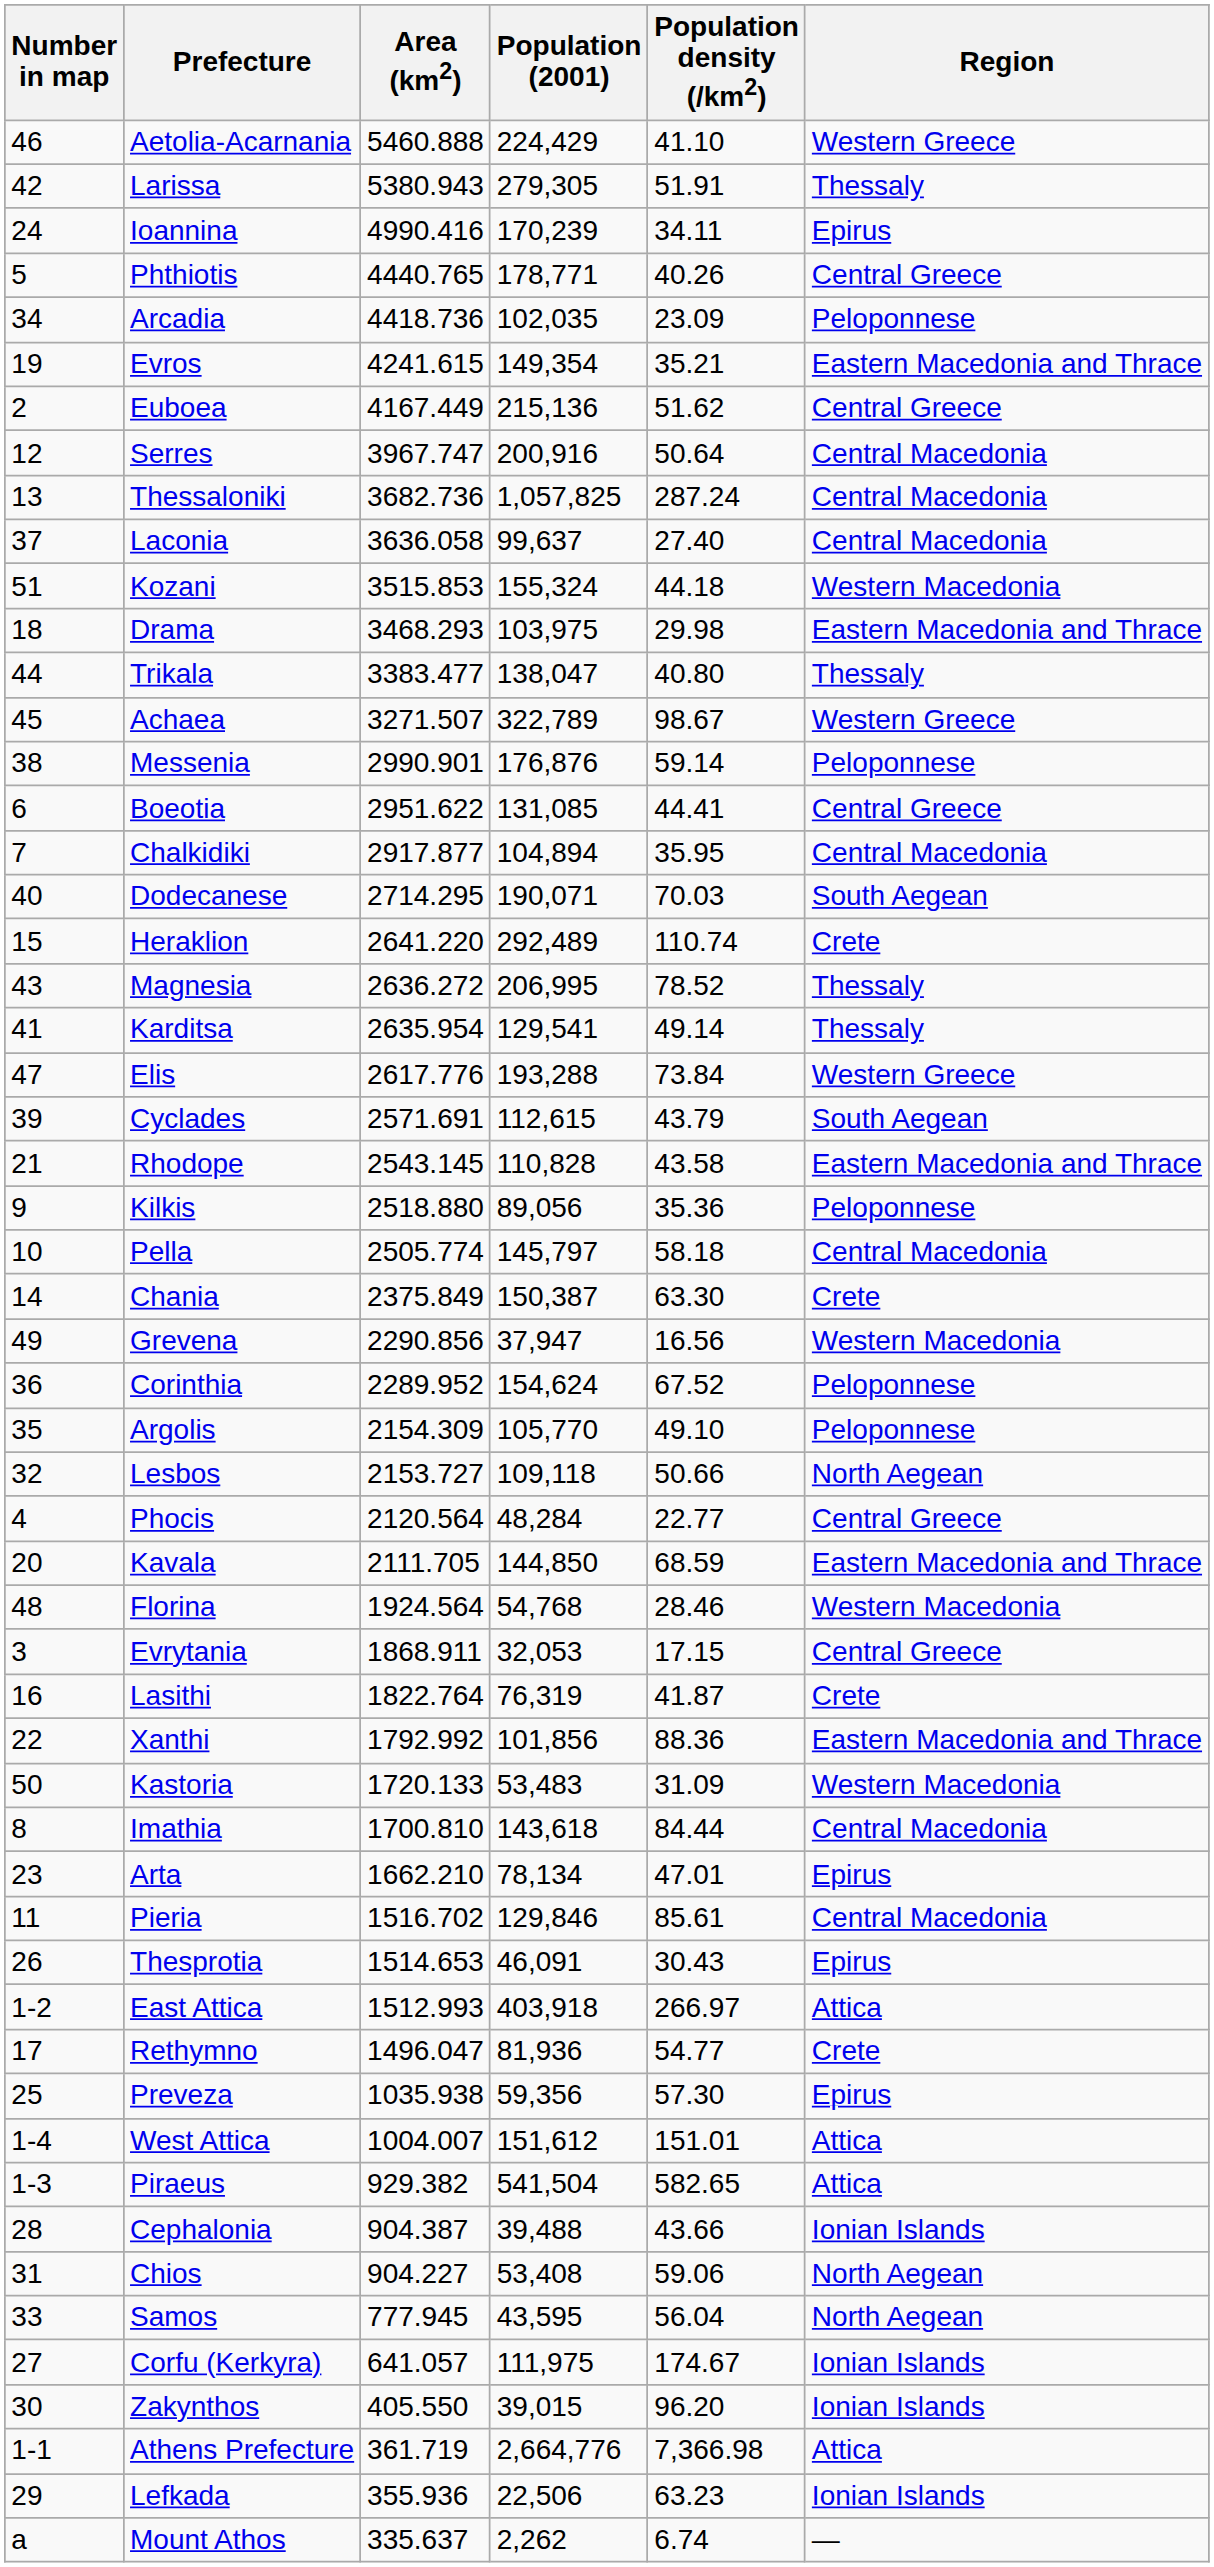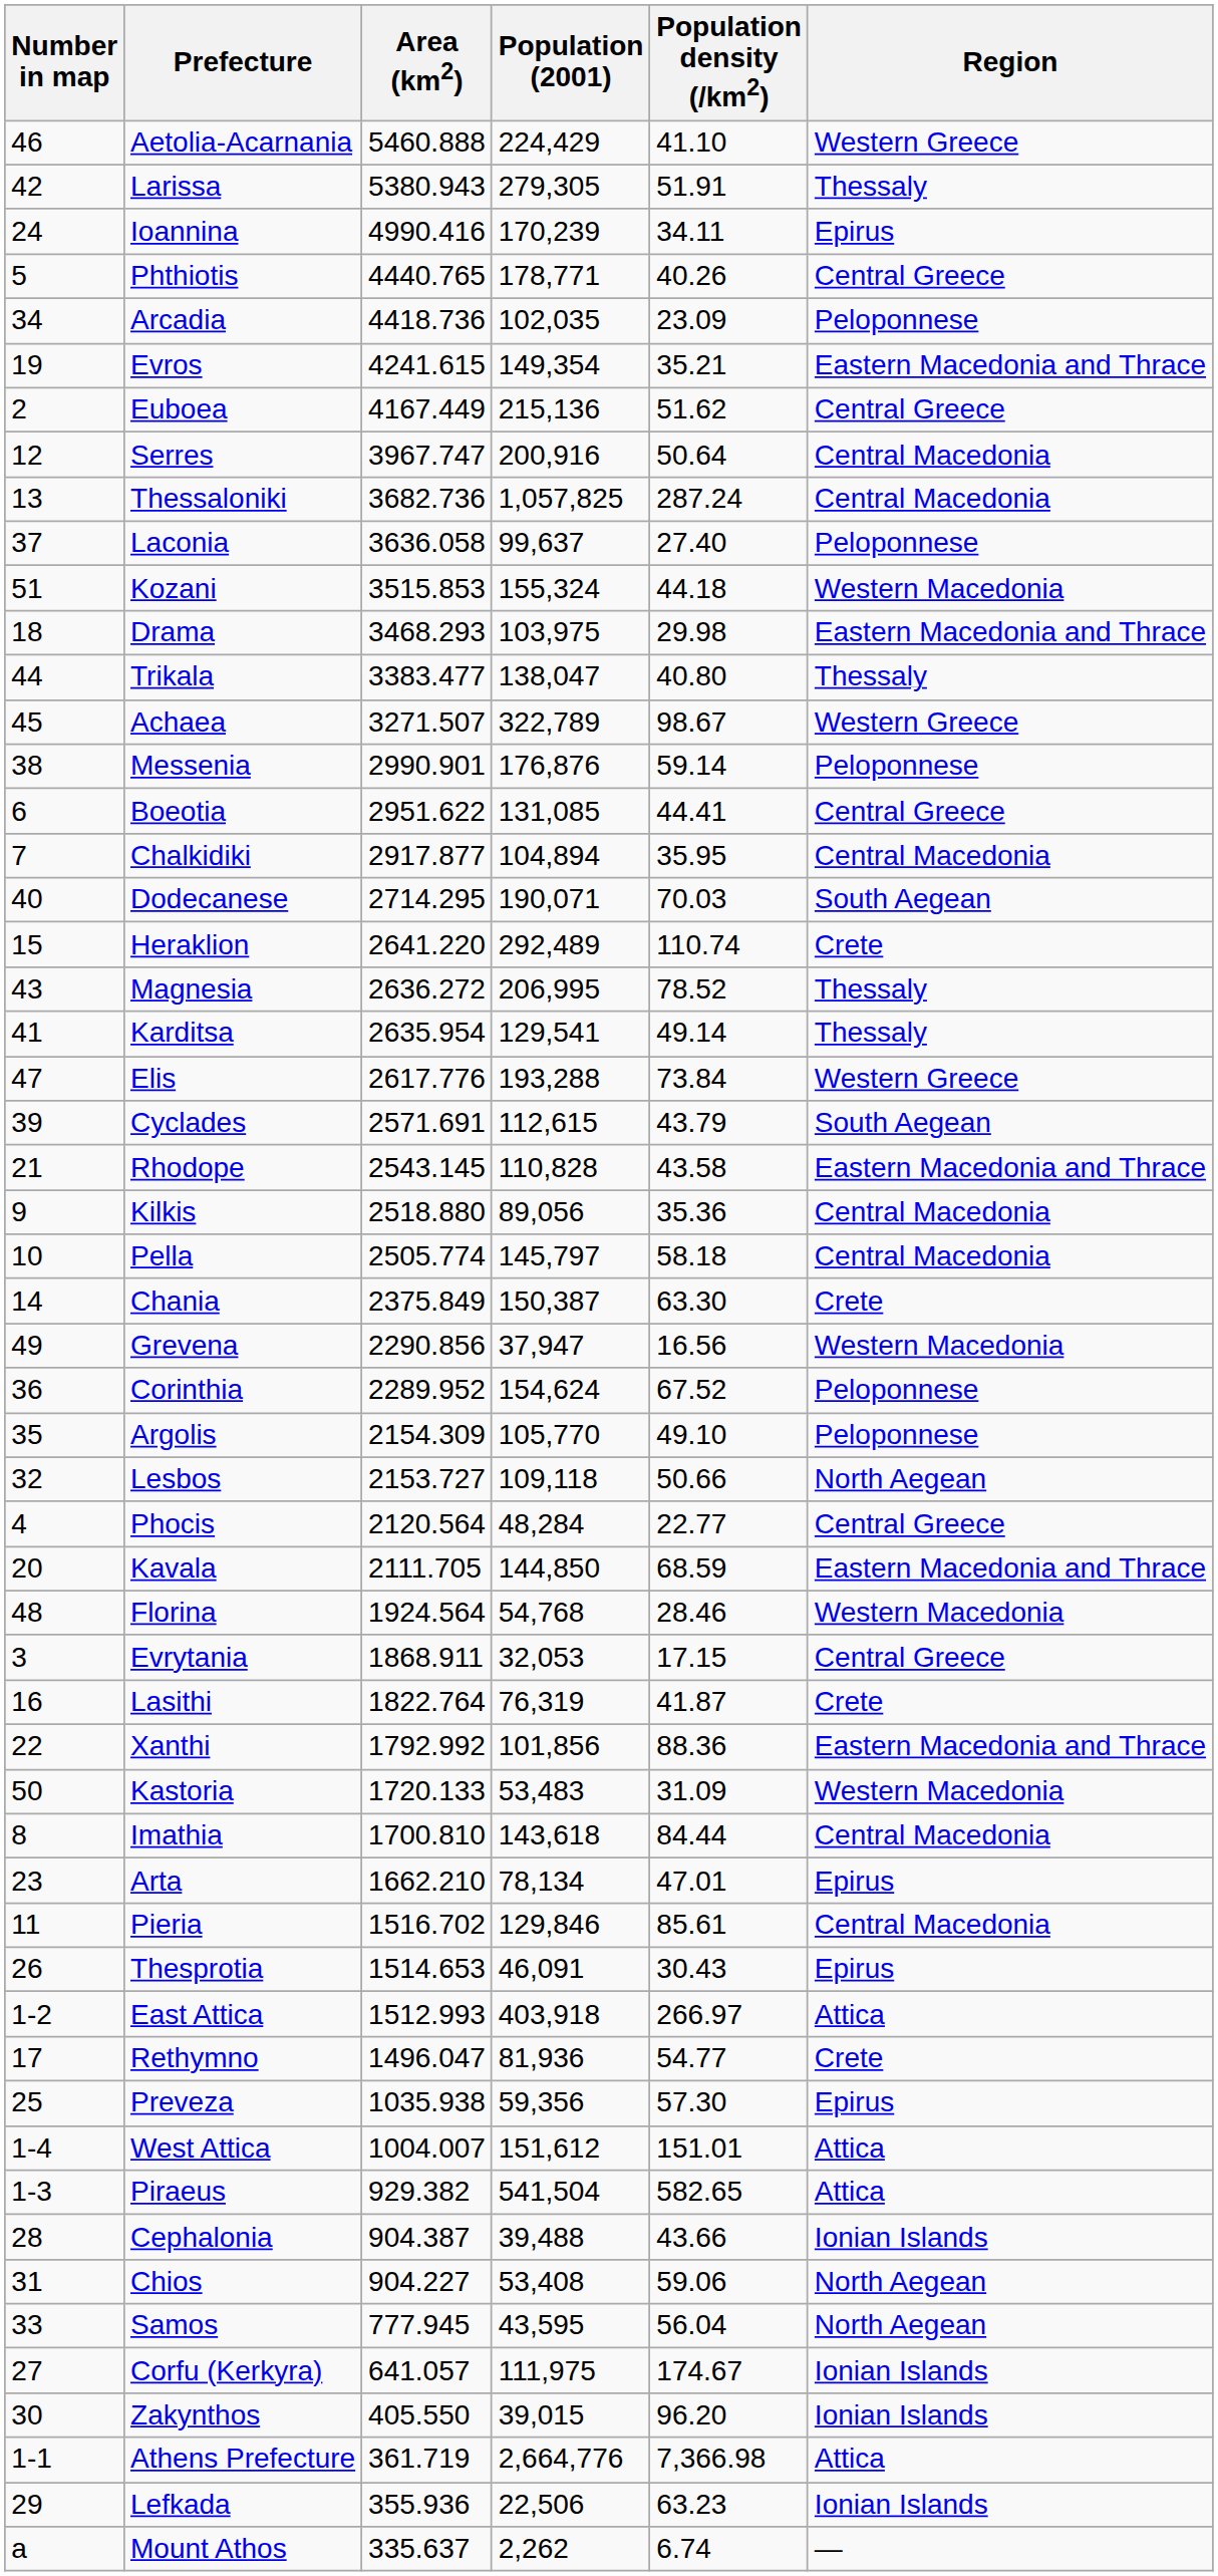 <table class="wikitable sortable">
 <tr>
 <th>Number<br>in map</th>
 <th>Prefecture</th>
 <th>Area<br>(km<sup>2</sup>)</th>
 <th>Population<br>(2001)</th>
 <th>Population<br>density<br>(/km<sup>2</sup>)</th>
 <th>Region</th>
 </tr>
 <tr>
 <td>46</td>
 <td><a href='#'>Aetolia-Acarnania</a></td>
 <td>5460.888</td>
 <td>224,429</td>
 <td>41.10</td>
 <td><a href='#'>Western Greece</a></td>
 </tr>
 <tr>
 <td>42</td>
 <td><a href='#'>Larissa</a></td>
 <td>5380.943</td>
 <td>279,305</td>
 <td>51.91</td>
 <td><a href='#'>Thessaly</a></td>
 </tr>
 <tr>
 <td>24</td>
 <td><a href='#'>Ioannina</a></td>
 <td>4990.416</td>
 <td>170,239</td>
 <td>34.11</td>
 <td><a href='#'>Epirus</a></td>
 </tr>
 <tr>
 <td>5</td>
 <td><a href='#'>Phthiotis</a></td>
 <td>4440.765</td>
 <td>178,771</td>
 <td>40.26</td>
 <td><a href='#'>Central Greece</a></td>
 </tr>
 <tr>
 <td>34</td>
 <td><a href='#'>Arcadia</a></td>
 <td>4418.736</td>
 <td>102,035</td>
 <td>23.09</td>
 <td><a href='#'>Peloponnese</a></td>
 </tr>
 <tr>
 <td>19</td>
 <td><a href='#'>Evros</a></td>
 <td>4241.615</td>
 <td>149,354</td>
 <td>35.21</td>
 <td><a href='#'>Eastern Macedonia and Thrace</a></td>
 </tr>
 <tr>
 <td>2</td>
 <td><a href='#'>Euboea</a></td>
 <td>4167.449</td>
 <td>215,136</td>
 <td>51.62</td>
 <td><a href='#'>Central Greece</a></td>
 </tr>
 <tr>
 <td>12</td>
 <td><a href='#'>Serres</a></td>
 <td>3967.747</td>
 <td>200,916</td>
 <td>50.64</td>
 <td><a href='#'>Central Macedonia</a></td>
 </tr>
 <tr>
 <td>13</td>
 <td><a href='#'>Thessaloniki</a></td>
 <td>3682.736</td>
 <td>1,057,825</td>
 <td>287.24</td>
 <td><a href='#'>Central Macedonia</a></td>
 </tr>
 <tr>
 <td>37</td>
 <td><a href='#'>Laconia</a></td>
 <td>3636.058</td>
 <td>99,637</td>
 <td>27.40</td>
-<td><a href='#'>Central Macedonia</a></td>
+<td><a href='#'>Peloponnese</a></td>
 </tr>
 <tr>
 <td>51</td>
 <td><a href='#'>Kozani</a></td>
 <td>3515.853</td>
 <td>155,324</td>
 <td>44.18</td>
 <td><a href='#'>Western Macedonia</a></td>
 </tr>
 <tr>
 <td>18</td>
 <td><a href='#'>Drama</a></td>
 <td>3468.293</td>
 <td>103,975</td>
 <td>29.98</td>
 <td><a href='#'>Eastern Macedonia and Thrace</a></td>
 </tr>
 <tr>
 <td>44</td>
 <td><a href='#'>Trikala</a></td>
 <td>3383.477</td>
 <td>138,047</td>
 <td>40.80</td>
 <td><a href='#'>Thessaly</a></td>
 </tr>
 <tr>
 <td>45</td>
 <td><a href='#'>Achaea</a></td>
 <td>3271.507</td>
 <td>322,789</td>
 <td>98.67</td>
 <td><a href='#'>Western Greece</a></td>
 </tr>
 <tr>
 <td>38</td>
 <td><a href='#'>Messenia</a></td>
 <td>2990.901</td>
 <td>176,876</td>
 <td>59.14</td>
 <td><a href='#'>Peloponnese</a></td>
 </tr>
 <tr>
 <td>6</td>
 <td><a href='#'>Boeotia</a></td>
 <td>2951.622</td>
 <td>131,085</td>
 <td>44.41</td>
 <td><a href='#'>Central Greece</a></td>
 </tr>
 <tr>
 <td>7</td>
 <td><a href='#'>Chalkidiki</a></td>
 <td>2917.877</td>
 <td>104,894</td>
 <td>35.95</td>
 <td><a href='#'>Central Macedonia</a></td>
 </tr>
 <tr>
 <td>40</td>
 <td><a href='#'>Dodecanese</a></td>
 <td>2714.295</td>
 <td>190,071</td>
 <td>70.03</td>
 <td><a href='#'>South Aegean</a></td>
 </tr>
 <tr>
 <td>15</td>
 <td><a href='#'>Heraklion</a></td>
 <td>2641.220</td>
 <td>292,489</td>
 <td>110.74</td>
 <td><a href='#'>Crete</a></td>
 </tr>
 <tr>
 <td>43</td>
 <td><a href='#'>Magnesia</a></td>
 <td>2636.272</td>
 <td>206,995</td>
 <td>78.52</td>
 <td><a href='#'>Thessaly</a></td>
 </tr>
 <tr>
 <td>41</td>
 <td><a href='#'>Karditsa</a></td>
 <td>2635.954</td>
 <td>129,541</td>
 <td>49.14</td>
 <td><a href='#'>Thessaly</a></td>
 </tr>
 <tr>
 <td>47</td>
 <td><a href='#'>Elis</a></td>
 <td>2617.776</td>
 <td>193,288</td>
 <td>73.84</td>
 <td><a href='#'>Western Greece</a></td>
 </tr>
 <tr>
 <td>39</td>
 <td><a href='#'>Cyclades</a></td>
 <td>2571.691</td>
 <td>112,615</td>
 <td>43.79</td>
 <td><a href='#'>South Aegean</a></td>
 </tr>
 <tr>
 <td>21</td>
 <td><a href='#'>Rhodope</a></td>
 <td>2543.145</td>
 <td>110,828</td>
 <td>43.58</td>
 <td><a href='#'>Eastern Macedonia and Thrace</a></td>
 </tr>
 <tr>
 <td>9</td>
 <td><a href='#'>Kilkis</a></td>
 <td>2518.880</td>
 <td>89,056</td>
 <td>35.36</td>
-<td><a href='#'>Peloponnese</a></td>
+<td><a href='#'>Central Macedonia</a></td>
 </tr>
 <tr>
 <td>10</td>
 <td><a href='#'>Pella</a></td>
 <td>2505.774</td>
 <td>145,797</td>
 <td>58.18</td>
 <td><a href='#'>Central Macedonia</a></td>
 </tr>
 <tr>
 <td>14</td>
 <td><a href='#'>Chania</a></td>
 <td>2375.849</td>
 <td>150,387</td>
 <td>63.30</td>
 <td><a href='#'>Crete</a></td>
 </tr>
 <tr>
 <td>49</td>
 <td><a href='#'>Grevena</a></td>
 <td>2290.856</td>
 <td>37,947</td>
 <td>16.56</td>
 <td><a href='#'>Western Macedonia</a></td>
 </tr>
 <tr>
 <td>36</td>
 <td><a href='#'>Corinthia</a></td>
 <td>2289.952</td>
 <td>154,624</td>
 <td>67.52</td>
 <td><a href='#'>Peloponnese</a></td>
 </tr>
 <tr>
 <td>35</td>
 <td><a href='#'>Argolis</a></td>
 <td>2154.309</td>
 <td>105,770</td>
 <td>49.10</td>
 <td><a href='#'>Peloponnese</a></td>
 </tr>
 <tr>
 <td>32</td>
 <td><a href='#'>Lesbos</a></td>
 <td>2153.727</td>
 <td>109,118</td>
 <td>50.66</td>
 <td><a href='#'>North Aegean</a></td>
 </tr>
 <tr>
 <td>4</td>
 <td><a href='#'>Phocis</a></td>
 <td>2120.564</td>
 <td>48,284</td>
 <td>22.77</td>
 <td><a href='#'>Central Greece</a></td>
 </tr>
 <tr>
 <td>20</td>
 <td><a href='#'>Kavala</a></td>
 <td>2111.705</td>
 <td>144,850</td>
 <td>68.59</td>
 <td><a href='#'>Eastern Macedonia and Thrace</a></td>
 </tr>
 <tr>
 <td>48</td>
 <td><a href='#'>Florina</a></td>
 <td>1924.564</td>
 <td>54,768</td>
 <td>28.46</td>
 <td><a href='#'>Western Macedonia</a></td>
 </tr>
 <tr>
 <td>3</td>
 <td><a href='#'>Evrytania</a></td>
 <td>1868.911</td>
 <td>32,053</td>
 <td>17.15</td>
 <td><a href='#'>Central Greece</a></td>
 </tr>
 <tr>
 <td>16</td>
 <td><a href='#'>Lasithi</a></td>
 <td>1822.764</td>
 <td>76,319</td>
 <td>41.87</td>
 <td><a href='#'>Crete</a></td>
 </tr>
 <tr>
 <td>22</td>
 <td><a href='#'>Xanthi</a></td>
 <td>1792.992</td>
 <td>101,856</td>
 <td>88.36</td>
 <td><a href='#'>Eastern Macedonia and Thrace</a></td>
 </tr>
 <tr>
 <td>50</td>
 <td><a href='#'>Kastoria</a></td>
 <td>1720.133</td>
 <td>53,483</td>
 <td>31.09</td>
 <td><a href='#'>Western Macedonia</a></td>
 </tr>
 <tr>
 <td>8</td>
 <td><a href='#'>Imathia</a></td>
 <td>1700.810</td>
 <td>143,618</td>
 <td>84.44</td>
 <td><a href='#'>Central Macedonia</a></td>
 </tr>
 <tr>
 <td>23</td>
 <td><a href='#'>Arta</a></td>
 <td>1662.210</td>
 <td>78,134</td>
 <td>47.01</td>
 <td><a href='#'>Epirus</a></td>
 </tr>
 <tr>
 <td>11</td>
 <td><a href='#'>Pieria</a></td>
 <td>1516.702</td>
 <td>129,846</td>
 <td>85.61</td>
 <td><a href='#'>Central Macedonia</a></td>
 </tr>
 <tr>
 <td>26</td>
 <td><a href='#'>Thesprotia</a></td>
 <td>1514.653</td>
 <td>46,091</td>
 <td>30.43</td>
 <td><a href='#'>Epirus</a></td>
 </tr>
 <tr>
 <td>1-2</td>
 <td><a href='#'>East Attica</a></td>
 <td>1512.993</td>
 <td>403,918</td>
 <td>266.97</td>
 <td><a href='#'>Attica</a></td>
 </tr>
 <tr>
 <td>17</td>
 <td><a href='#'>Rethymno</a></td>
 <td>1496.047</td>
 <td>81,936</td>
 <td>54.77</td>
 <td><a href='#'>Crete</a></td>
 </tr>
 <tr>
 <td>25</td>
 <td><a href='#'>Preveza</a></td>
 <td>1035.938</td>
 <td>59,356</td>
 <td>57.30</td>
 <td><a href='#'>Epirus</a></td>
 </tr>
 <tr>
 <td>1-4</td>
 <td><a href='#'>West Attica</a></td>
 <td>1004.007</td>
 <td>151,612</td>
 <td>151.01</td>
 <td><a href='#'>Attica</a></td>
 </tr>
 <tr>
 <td>1-3</td>
 <td><a href='#'>Piraeus</a></td>
 <td>929.382</td>
 <td>541,504</td>
 <td>582.65</td>
 <td><a href='#'>Attica</a></td>
 </tr>
 <tr>
 <td>28</td>
 <td><a href='#'>Cephalonia</a></td>
 <td>904.387</td>
 <td>39,488</td>
 <td>43.66</td>
 <td><a href='#'>Ionian Islands</a></td>
 </tr>
 <tr>
 <td>31</td>
 <td><a href='#'>Chios</a></td>
 <td>904.227</td>
 <td>53,408</td>
 <td>59.06</td>
 <td><a href='#'>North Aegean</a></td>
 </tr>
 <tr>
 <td>33</td>
 <td><a href='#'>Samos</a></td>
 <td>777.945</td>
 <td>43,595</td>
 <td>56.04</td>
 <td><a href='#'>North Aegean</a></td>
 </tr>
 <tr>
 <td>27</td>
 <td><a href='#'>Corfu (Kerkyra)</a></td>
 <td>641.057</td>
 <td>111,975</td>
 <td>174.67</td>
 <td><a href='#'>Ionian Islands</a></td>
 </tr>
 <tr>
 <td>30</td>
 <td><a href='#'>Zakynthos</a></td>
 <td>405.550</td>
 <td>39,015</td>
 <td>96.20</td>
 <td><a href='#'>Ionian Islands</a></td>
 </tr>
 <tr>
 <td>1-1</td>
 <td><a href='#'>Athens Prefecture</a></td>
 <td>361.719</td>
 <td>2,664,776</td>
 <td>7,366.98</td>
 <td><a href='#'>Attica</a></td>
 </tr>
 <tr>
 <td>29</td>
 <td><a href='#'>Lefkada</a></td>
 <td>355.936</td>
 <td>22,506</td>
 <td>63.23</td>
 <td><a href='#'>Ionian Islands</a></td>
 </tr>
 <tr>
 <td>a</td>
 <td><a href='#'>Mount Athos</a></td>
 <td>335.637</td>
 <td>2,262</td>
 <td>6.74</td>
 <td>—</td>
 </tr>
 </table>
